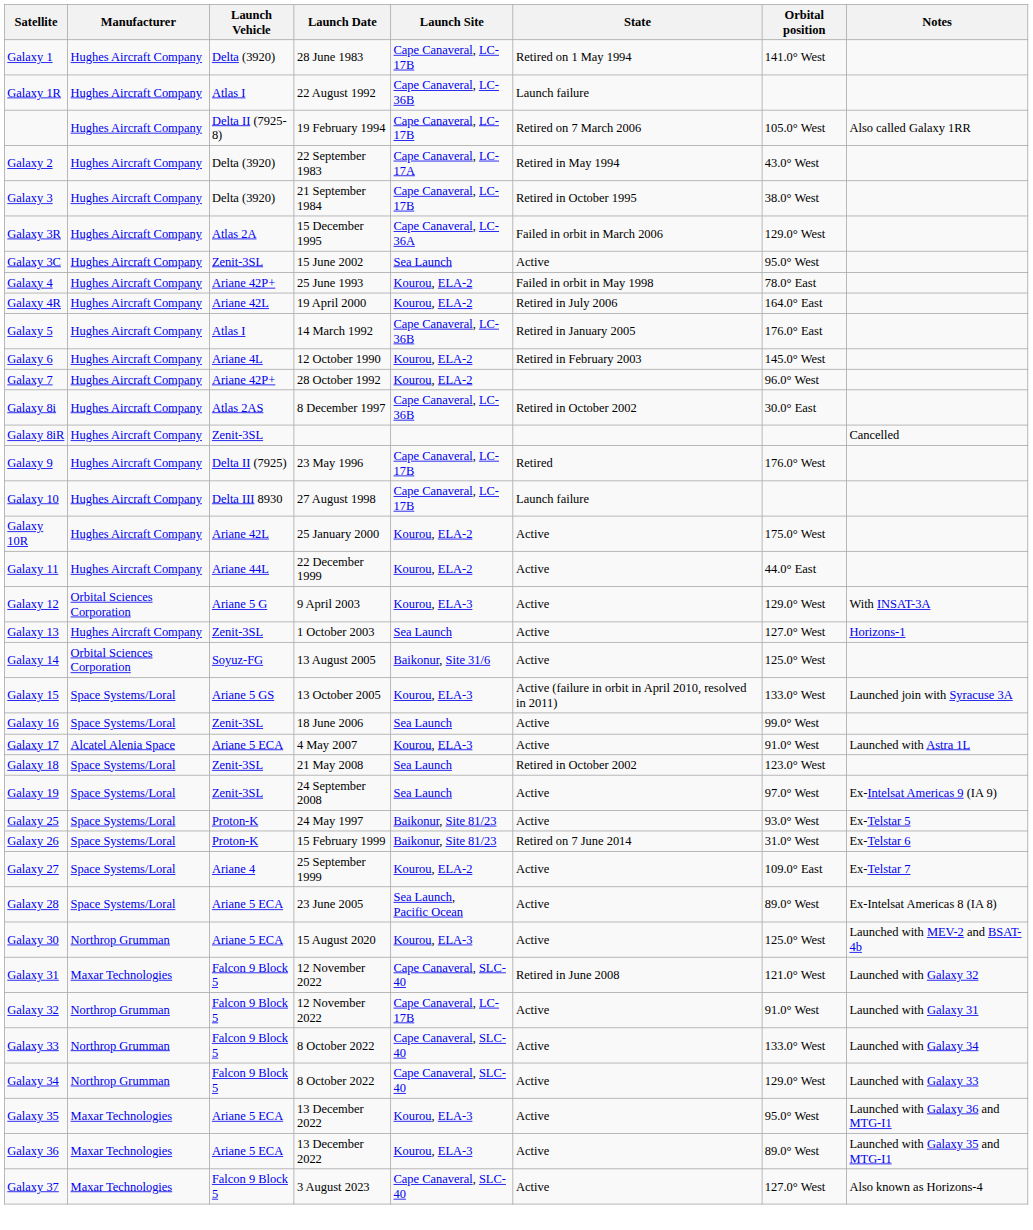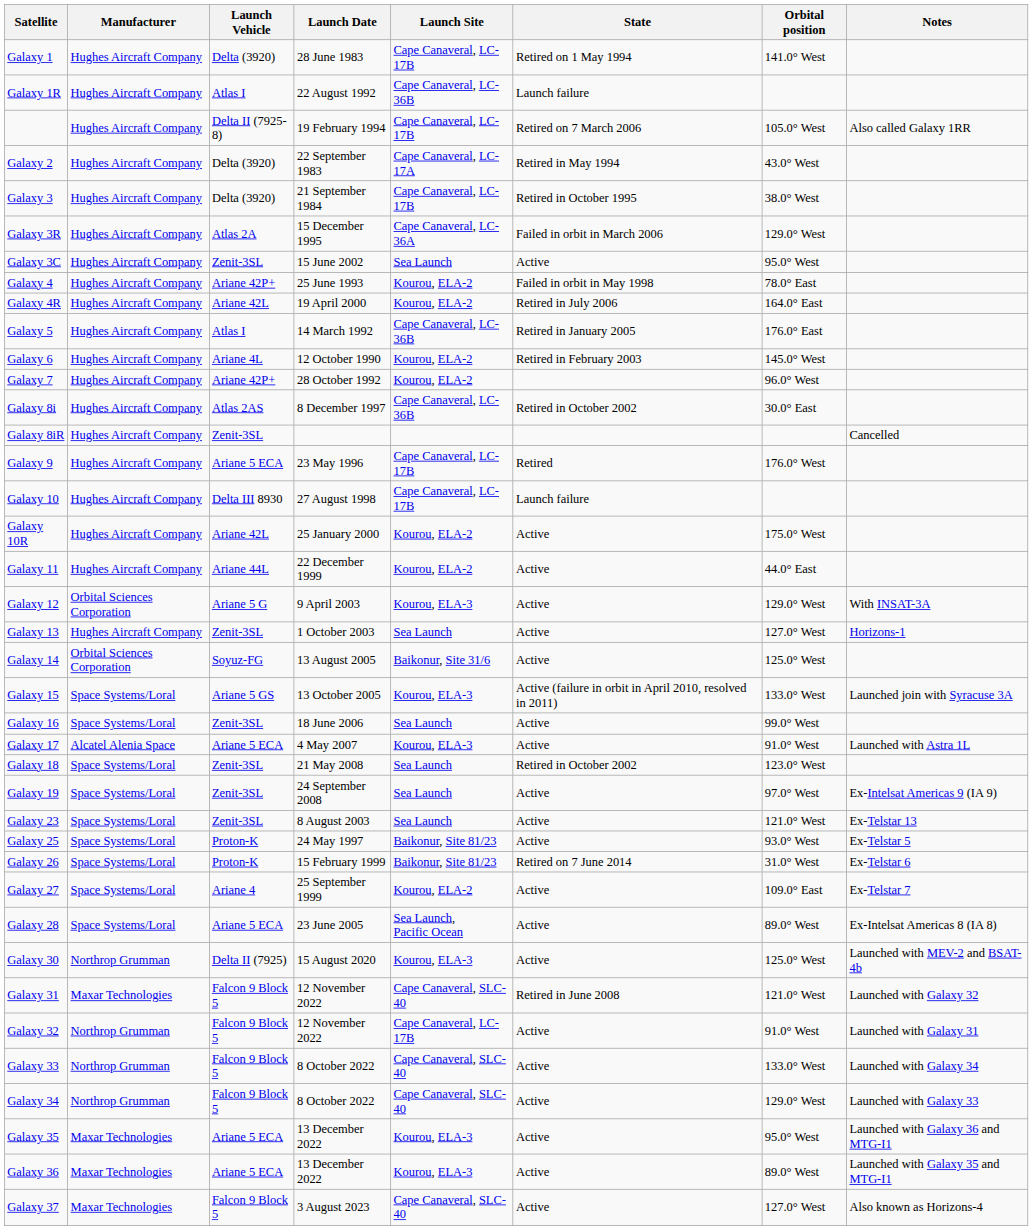 <table class="wikitable" style="font-size: 95%;">
 <tr>
 <th>Satellite</th>
 <th>Manufacturer</th>
 <th>Launch Vehicle</th>
 <th>Launch Date</th>
 <th>Launch Site</th>
 <th>State</th>
 <th>Orbital position</th>
 <th>Notes</th>
 </tr>
 <tr>
 <td><a href='#'>Galaxy 1</a></td>
 <td><a href='#'>Hughes Aircraft Company</a></td>
 <td><a href='#'>Delta</a> (3920)</td>
 <td>28 June 1983</td>
 <td><a href='#'>Cape Canaveral</a>, <a href='#'>LC-17B</a></td>
 <td>Retired on 1 May 1994</td>
 <td>141.0° West</td>
 <td></td>
 </tr>
 <tr>
 <td><a href='#'>Galaxy 1R</a></td>
 <td><a href='#'>Hughes Aircraft Company</a></td>
 <td><a href='#'>Atlas I</a></td>
 <td>22 August 1992</td>
 <td><a href='#'>Cape Canaveral</a>, <a href='#'>LC-36B</a></td>
 <td>Launch failure</td>
 <td></td>
 <td></td>
 </tr>
 <tr>
 <td></td>
 <td><a href='#'>Hughes Aircraft Company</a></td>
 <td><a href='#'>Delta II</a> (7925-8)</td>
 <td>19 February 1994</td>
 <td><a href='#'>Cape Canaveral</a>, <a href='#'>LC-17B</a></td>
 <td>Retired on 7 March 2006</td>
 <td>105.0° West</td>
 <td>Also called Galaxy 1RR</td>
 </tr>
 <tr>
 <td><a href='#'>Galaxy 2</a></td>
 <td><a href='#'>Hughes Aircraft Company</a></td>
 <td>Delta (3920)</td>
 <td>22 September 1983</td>
 <td><a href='#'>Cape Canaveral</a>, <a href='#'>LC-17A</a></td>
 <td>Retired in May 1994</td>
 <td>43.0° West</td>
 <td></td>
 </tr>
 <tr>
 <td><a href='#'>Galaxy 3</a></td>
 <td><a href='#'>Hughes Aircraft Company</a></td>
 <td>Delta (3920)</td>
 <td>21 September 1984</td>
 <td><a href='#'>Cape Canaveral</a>, <a href='#'>LC-17B</a></td>
 <td>Retired in October 1995</td>
 <td>38.0° West</td>
 <td></td>
 </tr>
 <tr>
 <td><a href='#'>Galaxy 3R</a></td>
 <td><a href='#'>Hughes Aircraft Company</a></td>
 <td><a href='#'>Atlas 2A</a></td>
 <td>15 December 1995</td>
 <td><a href='#'>Cape Canaveral</a>, <a href='#'>LC-36A</a></td>
 <td>Failed in orbit in March 2006</td>
 <td>129.0° West</td>
 <td></td>
 </tr>
 <tr>
 <td><a href='#'>Galaxy 3C</a></td>
 <td><a href='#'>Hughes Aircraft Company</a></td>
 <td><a href='#'>Zenit-3SL</a></td>
 <td>15 June 2002</td>
 <td><a href='#'>Sea Launch</a></td>
 <td>Active</td>
 <td>95.0° West</td>
 <td></td>
 </tr>
 <tr>
 <td><a href='#'>Galaxy 4</a></td>
 <td><a href='#'>Hughes Aircraft Company</a></td>
 <td><a href='#'>Ariane 42P+</a></td>
 <td>25 June 1993</td>
 <td><a href='#'>Kourou</a>, <a href='#'>ELA-2</a></td>
 <td>Failed in orbit in May 1998</td>
 <td>78.0° East</td>
 <td></td>
 </tr>
 <tr>
 <td><a href='#'>Galaxy 4R</a></td>
 <td><a href='#'>Hughes Aircraft Company</a></td>
 <td><a href='#'>Ariane 42L</a></td>
 <td>19 April 2000</td>
 <td><a href='#'>Kourou</a>, <a href='#'>ELA-2</a></td>
 <td>Retired in July 2006</td>
 <td>164.0° East</td>
 <td></td>
 </tr>
 <tr>
 <td><a href='#'>Galaxy 5</a></td>
 <td><a href='#'>Hughes Aircraft Company</a></td>
 <td><a href='#'>Atlas I</a></td>
 <td>14 March 1992</td>
 <td><a href='#'>Cape Canaveral</a>, <a href='#'>LC-36B</a></td>
 <td>Retired in January 2005</td>
 <td>176.0° East</td>
 <td></td>
 </tr>
 <tr>
 <td><a href='#'>Galaxy 6</a></td>
 <td><a href='#'>Hughes Aircraft Company</a></td>
 <td><a href='#'>Ariane 4L</a></td>
 <td>12 October 1990</td>
 <td><a href='#'>Kourou</a>, <a href='#'>ELA-2</a></td>
 <td>Retired in February 2003</td>
 <td>145.0° West</td>
 <td></td>
 </tr>
 <tr>
 <td><a href='#'>Galaxy 7</a></td>
 <td><a href='#'>Hughes Aircraft Company</a></td>
 <td><a href='#'>Ariane 42P+</a></td>
 <td>28 October 1992</td>
 <td><a href='#'>Kourou</a>, <a href='#'>ELA-2</a></td>
 <td></td>
 <td>96.0° West</td>
 <td></td>
 </tr>
 <tr>
 <td><a href='#'>Galaxy 8i</a></td>
 <td><a href='#'>Hughes Aircraft Company</a></td>
 <td><a href='#'>Atlas 2AS</a></td>
 <td>8 December 1997</td>
 <td><a href='#'>Cape Canaveral</a>, <a href='#'>LC-36B</a></td>
 <td>Retired in October 2002</td>
 <td>30.0° East</td>
 <td></td>
 </tr>
 <tr>
 <td><a href='#'>Galaxy 8iR</a></td>
 <td><a href='#'>Hughes Aircraft Company</a></td>
 <td><a href='#'>Zenit-3SL</a></td>
 <td></td>
 <td></td>
 <td></td>
 <td></td>
 <td>Cancelled</td>
 </tr>
 <tr>
 <td><a href='#'>Galaxy 9</a></td>
 <td><a href='#'>Hughes Aircraft Company</a></td>
-<td><a href='#'>Delta II</a> (7925)</td>
+<td><a href='#'>Ariane 5 ECA</a></td>
 <td>23 May 1996</td>
 <td><a href='#'>Cape Canaveral</a>, <a href='#'>LC-17B</a></td>
 <td>Retired</td>
 <td>176.0° West</td>
 <td></td>
 </tr>
 <tr>
 <td><a href='#'>Galaxy 10</a></td>
 <td><a href='#'>Hughes Aircraft Company</a></td>
 <td><a href='#'>Delta III</a> 8930</td>
 <td>27 August 1998</td>
 <td><a href='#'>Cape Canaveral</a>, <a href='#'>LC-17B</a></td>
 <td>Launch failure</td>
 <td></td>
 <td></td>
 </tr>
 <tr>
 <td><a href='#'>Galaxy 10R</a></td>
 <td><a href='#'>Hughes Aircraft Company</a></td>
 <td><a href='#'>Ariane 42L</a></td>
 <td>25 January 2000</td>
 <td><a href='#'>Kourou</a>, <a href='#'>ELA-2</a></td>
 <td>Active</td>
 <td>175.0° West</td>
 <td></td>
 </tr>
 <tr>
 <td><a href='#'>Galaxy 11</a></td>
 <td><a href='#'>Hughes Aircraft Company</a></td>
 <td><a href='#'>Ariane 44L</a></td>
 <td>22 December 1999</td>
 <td><a href='#'>Kourou</a>, <a href='#'>ELA-2</a></td>
 <td>Active</td>
 <td>44.0° East</td>
 <td></td>
 </tr>
 <tr>
 <td><a href='#'>Galaxy 12</a></td>
 <td><a href='#'>Orbital Sciences Corporation</a></td>
 <td><a href='#'>Ariane 5 G</a></td>
 <td>9 April 2003</td>
 <td><a href='#'>Kourou</a>, <a href='#'>ELA-3</a></td>
 <td>Active</td>
 <td>129.0° West</td>
 <td>With <a href='#'>INSAT-3A</a></td>
 </tr>
 <tr>
 <td><a href='#'>Galaxy 13</a></td>
 <td><a href='#'>Hughes Aircraft Company</a></td>
 <td><a href='#'>Zenit-3SL</a></td>
 <td>1 October 2003</td>
 <td><a href='#'>Sea Launch</a></td>
 <td>Active</td>
 <td>127.0° West</td>
 <td><a href='#'>Horizons-1</a></td>
 </tr>
 <tr>
 <td><a href='#'>Galaxy 14</a></td>
 <td><a href='#'>Orbital Sciences Corporation</a></td>
 <td><a href='#'>Soyuz-FG</a></td>
 <td>13 August 2005</td>
 <td><a href='#'>Baikonur</a>, <a href='#'>Site 31/6</a></td>
 <td>Active</td>
 <td>125.0° West</td>
 <td></td>
 </tr>
 <tr>
 <td><a href='#'>Galaxy 15</a></td>
 <td><a href='#'>Space Systems/Loral</a></td>
 <td><a href='#'>Ariane 5 GS</a></td>
 <td>13 October 2005</td>
 <td><a href='#'>Kourou</a>, <a href='#'>ELA-3</a></td>
 <td>Active (failure in orbit in April 2010, resolved in 2011)</td>
 <td>133.0° West</td>
 <td>Launched join with <a href='#'>Syracuse 3A</a></td>
 </tr>
 <tr>
 <td><a href='#'>Galaxy 16</a></td>
 <td><a href='#'>Space Systems/Loral</a></td>
 <td><a href='#'>Zenit-3SL</a></td>
 <td>18 June 2006</td>
 <td><a href='#'>Sea Launch</a></td>
 <td>Active</td>
 <td>99.0° West</td>
 <td></td>
 </tr>
 <tr>
 <td><a href='#'>Galaxy 17</a></td>
 <td><a href='#'>Alcatel Alenia Space</a></td>
 <td><a href='#'>Ariane 5 ECA</a></td>
 <td>4 May 2007</td>
 <td><a href='#'>Kourou</a>, <a href='#'>ELA-3</a></td>
 <td>Active</td>
 <td>91.0° West</td>
 <td>Launched with <a href='#'>Astra 1L</a></td>
 </tr>
 <tr>
 <td><a href='#'>Galaxy 18</a></td>
 <td><a href='#'>Space Systems/Loral</a></td>
 <td><a href='#'>Zenit-3SL</a></td>
 <td>21 May 2008</td>
 <td><a href='#'>Sea Launch</a></td>
 <td>Retired in October 2002</td>
 <td>123.0° West</td>
 <td></td>
 </tr>
 <tr>
 <td><a href='#'>Galaxy 19</a></td>
 <td><a href='#'>Space Systems/Loral</a></td>
 <td><a href='#'>Zenit-3SL</a></td>
 <td>24 September 2008</td>
 <td><a href='#'>Sea Launch</a></td>
 <td>Active</td>
 <td>97.0° West</td>
 <td>Ex-<a href='#'>Intelsat Americas 9</a> (IA 9)</td>
 </tr>
 <tr>
+<td><a href='#'>Galaxy 23</a></td>
+<td><a href='#'>Space Systems/Loral</a></td>
+<td><a href='#'>Zenit-3SL</a></td>
+<td>8 August 2003</td>
+<td><a href='#'>Sea Launch</a></td>
+<td>Active</td>
+<td>121.0° West</td>
+<td>Ex-<a href='#'>Telstar 13</a></td>
+</tr>
+<tr>
 <td><a href='#'>Galaxy 25</a></td>
 <td><a href='#'>Space Systems/Loral</a></td>
 <td><a href='#'>Proton-K</a></td>
 <td>24 May 1997</td>
 <td><a href='#'>Baikonur</a>, <a href='#'>Site 81/23</a></td>
 <td>Active</td>
 <td>93.0° West</td>
 <td>Ex-<a href='#'>Telstar 5</a></td>
 </tr>
 <tr>
 <td><a href='#'>Galaxy 26</a></td>
 <td><a href='#'>Space Systems/Loral</a></td>
 <td><a href='#'>Proton-K</a></td>
 <td>15 February 1999</td>
 <td><a href='#'>Baikonur</a>, <a href='#'>Site 81/23</a></td>
 <td>Retired on 7 June 2014</td>
 <td>31.0° West</td>
 <td>Ex-<a href='#'>Telstar 6</a></td>
 </tr>
 <tr>
 <td><a href='#'>Galaxy 27</a></td>
 <td><a href='#'>Space Systems/Loral</a></td>
 <td><a href='#'>Ariane 4</a></td>
 <td>25 September 1999</td>
 <td><a href='#'>Kourou</a>, <a href='#'>ELA-2</a></td>
 <td>Active</td>
 <td>109.0° East</td>
 <td>Ex-<a href='#'>Telstar 7</a></td>
 </tr>
 <tr>
 <td><a href='#'>Galaxy 28</a></td>
 <td><a href='#'>Space Systems/Loral</a></td>
 <td><a href='#'>Ariane 5 ECA</a></td>
 <td>23 June 2005</td>
 <td><a href='#'>Sea Launch</a>,<br><a href='#'>Pacific Ocean</a></td>
 <td>Active</td>
 <td>89.0° West</td>
 <td>Ex-Intelsat Americas 8 (IA 8)</td>
 </tr>
 <tr>
 <td><a href='#'>Galaxy 30</a></td>
 <td><a href='#'>Northrop Grumman</a></td>
-<td><a href='#'>Ariane 5 ECA</a></td>
+<td><a href='#'>Delta II</a> (7925)</td>
 <td>15 August 2020</td>
 <td><a href='#'>Kourou</a>, <a href='#'>ELA-3</a></td>
 <td>Active</td>
 <td>125.0° West</td>
 <td>Launched with <a href='#'>MEV-2</a> and <a href='#'>BSAT-4b</a></td>
 </tr>
 <tr>
 <td><a href='#'>Galaxy 31</a></td>
 <td><a href='#'>Maxar Technologies</a></td>
 <td><a href='#'>Falcon 9 Block 5</a></td>
 <td>12 November 2022</td>
 <td><a href='#'>Cape Canaveral</a>, <a href='#'>SLC-40</a></td>
 <td>Retired in June 2008</td>
 <td>121.0° West</td>
 <td>Launched with <a href='#'>Galaxy 32</a></td>
 </tr>
 <tr>
 <td><a href='#'>Galaxy 32</a></td>
 <td><a href='#'>Northrop Grumman</a></td>
 <td><a href='#'>Falcon 9 Block 5</a></td>
 <td>12 November 2022</td>
 <td><a href='#'>Cape Canaveral</a>, <a href='#'>LC-17B</a></td>
 <td>Active</td>
 <td>91.0° West</td>
 <td>Launched with <a href='#'>Galaxy 31</a></td>
 </tr>
 <tr>
 <td><a href='#'>Galaxy 33</a></td>
 <td><a href='#'>Northrop Grumman</a></td>
 <td><a href='#'>Falcon 9 Block 5</a></td>
 <td>8 October 2022</td>
 <td><a href='#'>Cape Canaveral</a>, <a href='#'>SLC-40</a></td>
 <td>Active</td>
 <td>133.0° West</td>
 <td>Launched with <a href='#'>Galaxy 34</a></td>
 </tr>
 <tr>
 <td><a href='#'>Galaxy 34</a></td>
 <td><a href='#'>Northrop Grumman</a></td>
 <td><a href='#'>Falcon 9 Block 5</a></td>
 <td>8 October 2022</td>
 <td><a href='#'>Cape Canaveral</a>, <a href='#'>SLC-40</a></td>
 <td>Active</td>
 <td>129.0° West</td>
 <td>Launched with <a href='#'>Galaxy 33</a></td>
 </tr>
 <tr>
 <td><a href='#'>Galaxy 35</a></td>
 <td><a href='#'>Maxar Technologies</a></td>
 <td><a href='#'>Ariane 5 ECA</a></td>
 <td>13 December 2022</td>
 <td><a href='#'>Kourou</a>, <a href='#'>ELA-3</a></td>
 <td>Active</td>
 <td>95.0° West</td>
 <td>Launched with <a href='#'>Galaxy 36</a> and <a href='#'>MTG-I1</a></td>
 </tr>
 <tr>
 <td><a href='#'>Galaxy 36</a></td>
 <td><a href='#'>Maxar Technologies</a></td>
 <td><a href='#'>Ariane 5 ECA</a></td>
 <td>13 December 2022</td>
 <td><a href='#'>Kourou</a>, <a href='#'>ELA-3</a></td>
 <td>Active</td>
 <td>89.0° West</td>
 <td>Launched with <a href='#'>Galaxy 35</a> and <a href='#'>MTG-I1</a></td>
 </tr>
 <tr>
 <td><a href='#'>Galaxy 37</a></td>
 <td><a href='#'>Maxar Technologies</a></td>
 <td><a href='#'>Falcon 9 Block 5</a></td>
 <td>3 August 2023</td>
 <td><a href='#'>Cape Canaveral</a>, <a href='#'>SLC-40</a></td>
 <td>Active</td>
 <td>127.0° West</td>
 <td>Also known as Horizons-4</td>
 </tr>
 </table>
